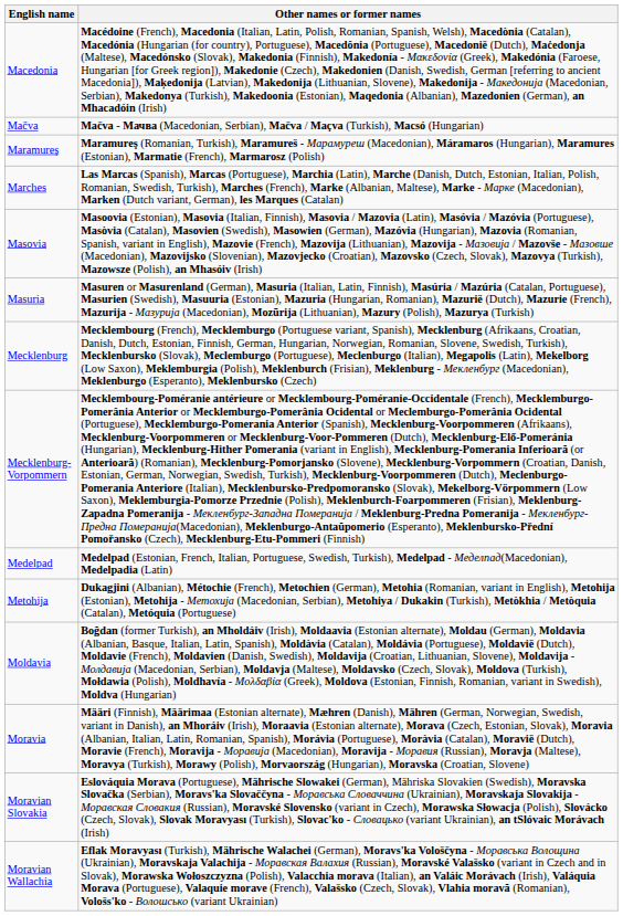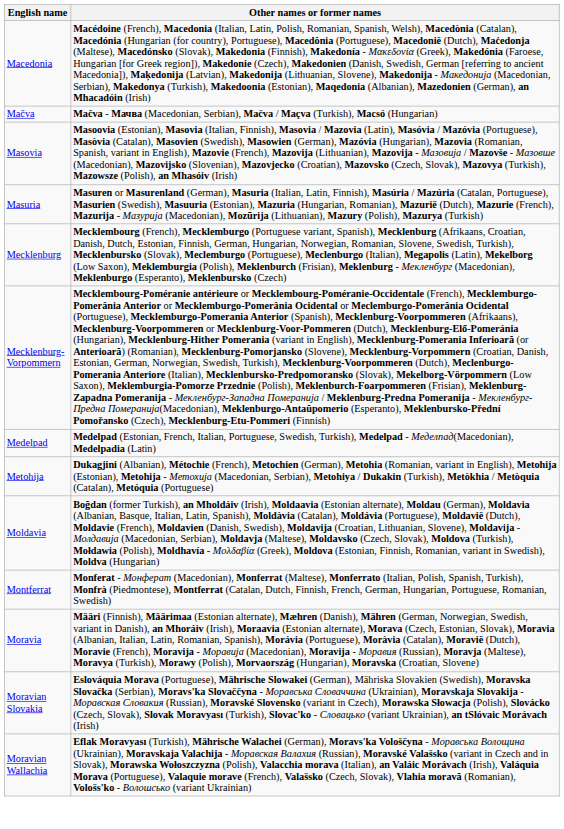 <table class="wikitable">
 <tr>
 <th>English name</th>
 <th>Other names or former names</th>
 </tr>
 <tr>
 <td><a href='#'>Macedonia</a></td>
 <td><strong>Macédoine</strong> (French), <strong>Macedonia</strong> (Italian, Latin, Polish, Romanian, Spanish, Welsh), <strong>Macedònia</strong> (Catalan), <strong>Macedónia</strong> (Hungarian (for country), Portuguese), <strong>Macedônia</strong> (Portuguese), <strong>Macedonië</strong> (Dutch), <strong>Maċedonja</strong> (Maltese), <strong>Macedónsko</strong> (Slovak), <strong>Makedonia</strong> (Finnish), <strong>Makedonía</strong> - <em>Μακεδονία</em> (Greek), <strong>Makedónia</strong> (Faroese, Hungarian [for Greek region]), <strong>Makedonie</strong> (Czech), <strong>Makedonien</strong> (Danish, Swedish, German [referring to ancient Macedonia]), <strong>Maķedonija</strong> (Latvian), <strong>Makedonija</strong> (Lithuanian, Slovene), <strong>Makedonija</strong> - <em>Македонија</em> (Macedonian, Serbian), <strong>Makedonya</strong> (Turkish), <strong>Makedoonia</strong> (Estonian), <strong>Maqedonia</strong> (Albanian), <strong>Mazedonien</strong> (German), <strong>an Mhacadóin</strong> (Irish)</td>
 </tr>
 <tr>
 <td><a href='#'>Mačva</a></td>
 <td><strong>Mačva</strong> - <strong>Мачва</strong> (Macedonian, Serbian), <strong>Mačva</strong> / <strong>Maçva</strong> (Turkish), <strong>Macsó</strong> (Hungarian)</td>
-</tr>
-<tr>
-<td><a href='#'>Maramureş</a></td>
-<td><strong>Maramureş</strong> (Romanian, Turkish), <strong>Maramureš</strong> - <em>Марамуреш</em> (Macedonian), <strong>Máramaros</strong> (Hungarian), <strong>Maramures</strong> (Estonian), <strong>Marmatie</strong> (French), <strong>Marmarosz</strong> (Polish)</td>
-</tr>
-<tr>
-<td><a href='#'>Marches</a></td>
-<td><strong>Las Marcas</strong> (Spanish), <strong>Marcas</strong> (Portuguese), <strong>Marchia</strong> (Latin), <strong>Marche</strong> (Danish, Dutch, Estonian, Italian, Polish, Romanian, Swedish, Turkish), <strong>Marches</strong> (French), <strong>Marke</strong> (Albanian, Maltese), <strong>Marke</strong> - <em>Марке</em> (Macedonian), <strong>Marken</strong> (Dutch variant, German), <strong>les Marques</strong> (Catalan)</td>
 </tr>
 <tr>
 <td><a href='#'>Masovia</a></td>
 <td><strong>Masoovia</strong> (Estonian), <strong>Masovia</strong> (Italian, Finnish), <strong>Masovia</strong> / <strong>Mazovia</strong> (Latin), <strong>Masóvia</strong> / <strong>Mazóvia</strong> (Portuguese), <strong>Masòvia</strong> (Catalan), <strong>Masovien</strong> (Swedish), <strong>Masowien</strong> (German), <strong>Mazóvia</strong> (Hungarian), <strong>Mazovia</strong> (Romanian, Spanish, variant in English), <strong>Mazovie</strong> (French), <strong>Mazovija</strong> (Lithuanian), <strong>Mazovija</strong> - <em>Мазовија</em> / <strong>Mazovše</strong> - <em>Мазовше</em> (Macedonian), <strong>Mazovijsko</strong> (Slovenian), <strong>Mazovjecko</strong> (Croatian), <strong>Mazovsko</strong> (Czech, Slovak), <strong>Mazovya</strong> (Turkish), <strong>Mazowsze</strong> (Polish), <strong>an Mhasóiv</strong> (Irish)</td>
 </tr>
 <tr>
 <td><a href='#'>Masuria</a></td>
 <td><strong>Masuren</strong> or <strong>Masurenland</strong> (German), <strong>Masuria</strong> (Italian, Latin, Finnish), <strong>Masúria</strong> / <strong>Mazúria</strong> (Catalan, Portuguese), <strong>Masurien</strong> (Swedish), <strong>Masuuria</strong> (Estonian), <strong>Mazuria</strong> (Hungarian, Romanian), <strong>Mazurië</strong> (Dutch), <strong>Mazurie</strong> (French), <strong>Mazurija</strong> - <em>Мазурија</em> (Macedonian), <strong>Mozūrija</strong> (Lithuanian), <strong>Mazury</strong> (Polish), <strong>Mazurya</strong> (Turkish)</td>
 </tr>
 <tr>
 <td><a href='#'>Mecklenburg</a></td>
 <td><strong>Mecklembourg</strong> (French), <strong>Mecklemburgo</strong> (Portuguese variant, Spanish), <strong>Mecklenburg</strong> (Afrikaans, Croatian, Danish, Dutch, Estonian, Finnish, German, Hungarian, Norwegian, Romanian, Slovene, Swedish, Turkish), <strong>Mecklenbursko</strong> (Slovak), <strong>Meclemburgo</strong> (Portuguese), <strong>Meclenburgo</strong> (Italian), <strong>Megapolis</strong> (Latin), <strong>Mekelborg</strong> (Low Saxon), <strong>Meklemburgia</strong> (Polish), <strong>Meklenburch</strong> (Frisian), <strong>Meklenburg</strong> - <em>Мекленбург</em> (Macedonian), <strong>Meklenburgo</strong> (Esperanto), <strong>Meklenbursko</strong> (Czech)</td>
 </tr>
 <tr>
 <td><a href='#'>Mecklenburg-Vorpommern</a></td>
 <td><strong>Mecklembourg-Poméranie antérieure</strong> or <strong>Mecklembourg-Poméranie-Occidentale</strong> (French), <strong>Mecklemburgo-Pomerânia Anterior</strong> or <strong>Mecklemburgo-Pomerânia Ocidental</strong> or <strong>Meclemburgo-Pomerânia Ocidental</strong> (Portuguese), <strong>Mecklemburgo-Pomerania Anterior</strong> (Spanish), <strong>Mecklenburg-Voorpommeren</strong> (Afrikaans), <strong>Mecklenburg-Voorpommeren</strong> or <strong>Mecklenburg-Voor-Pommeren</strong> (Dutch), <strong>Mecklenburg-Elő-Pomeránia</strong> (Hungarian), <strong>Mecklenburg-Hither Pomerania</strong> (variant in English), <strong>Mecklenburg-Pomerania Inferioară</strong> (or <strong>Anterioară</strong>) (Romanian), <strong>Mecklenburg-Pomorjansko</strong> (Slovene), <strong>Mecklenburg-Vorpommern</strong> (Croatian, Danish, Estonian, German, Norwegian, Swedish, Turkish), <strong>Mecklenburg-Voorpommeren</strong> (Dutch), <strong>Meclenburgo-Pomerania Anteriore</strong> (Italian), <strong>Mecklenbursko-Predpomoransko</strong> (Slovak), <strong>Mekelborg-Vörpommern</strong> (Low Saxon), <strong>Meklemburgia-Pomorze Przednie</strong> (Polish), <strong>Meklenburch-Foarpommeren</strong> (Frisian), <strong>Meklenburg-Zapadna Pomeranija</strong> - <em>Мекленбург-Западна Померанија</em> / <strong>Meklenburg-Predna Pomeranija</strong> - <em>Мекленбург-Предна Померанија</em>(Macedonian), <strong>Meklenburgo-Antaŭpomerio</strong> (Esperanto), <strong>Meklenbursko-Přední Pomořansko</strong> (Czech), <strong>Mecklenburg-Etu-Pommeri</strong> (Finnish)</td>
 </tr>
 <tr>
 <td><a href='#'>Medelpad</a></td>
 <td><strong>Medelpad</strong> (Estonian, French, Italian, Portuguese, Swedish, Turkish), <strong>Medelpad</strong> - <em>Меделпад</em>(Macedonian), <strong>Medelpadia</strong> (Latin)</td>
 </tr>
 <tr>
 <td><a href='#'>Metohija</a></td>
 <td><strong>Dukagjini</strong> (Albanian), <strong>Métochie</strong> (French), <strong>Metochien</strong> (German), <strong>Metohia</strong> (Romanian, variant in English), <strong>Metohija</strong> (Estonian), <strong>Metohija</strong> - <em>Метохија</em> (Macedonian, Serbian), <strong>Metohiya</strong> / <strong>Dukakin</strong> (Turkish), <strong>Metòkhia</strong> / <strong>Metòquia</strong> (Catalan), <strong>Metóquia</strong> (Portuguese)</td>
 </tr>
 <tr>
 <td><a href='#'>Moldavia</a></td>
 <td><strong>Boğdan</strong> (former Turkish), <strong>an Mholdáiv</strong> (Irish), <strong>Moldaavia</strong> (Estonian alternate), <strong>Moldau</strong> (German), <strong>Moldavia</strong> (Albanian, Basque, Italian, Latin, Spanish), <strong>Moldàvia</strong> (Catalan), <strong>Moldávia</strong> (Portuguese), <strong>Moldavië</strong> (Dutch), <strong>Moldavie</strong> (French), <strong>Moldavien</strong> (Danish, Swedish), <strong>Moldavija</strong> (Croatian, Lithuanian, Slovene), <strong>Moldavija</strong> - <em>Молдавија</em> (Macedonian, Serbian), <strong>Moldavja</strong> (Maltese), <strong>Moldavsko</strong> (Czech, Slovak), <strong>Moldova</strong> (Turkish), <strong>Mołdawia</strong> (Polish), <strong>Moldhavía</strong> - <em>Μολδαβία</em> (Greek), <strong>Moldova</strong> (Estonian, Finnish, Romanian, variant in Swedish), <strong>Moldva</strong> (Hungarian)</td>
 </tr>
 <tr>
+<td><a href='#'>Montferrat</a></td>
+<td><strong>Monferat</strong> - <em>Монферат</em> (Macedonian), <strong>Monferrat</strong> (Maltese), <strong>Monferrato</strong> (Italian, Polish, Spanish, Turkish), <strong>Monfrà</strong> (Piedmontese), <strong>Montferrat</strong> (Catalan, Dutch, Finnish, French, German, Hungarian, Portuguese, Romanian, Swedish)</td>
+</tr>
+<tr>
 <td><a href='#'>Moravia</a></td>
 <td><strong>Määri</strong> (Finnish), <strong>Määrimaa</strong> (Estonian alternate), <strong>Mæhren</strong> (Danish), <strong>Mähren</strong> (German, Norwegian, Swedish, variant in Danish), <strong>an Mhoráiv</strong> (Irish), <strong>Moraavia</strong> (Estonian alternate), <strong>Morava</strong> (Czech, Estonian, Slovak), <strong>Moravia</strong> (Albanian, Italian, Latin, Romanian, Spanish), <strong>Morávia</strong> (Portuguese), <strong>Moràvia</strong> (Catalan), <strong>Moravië</strong> (Dutch), <strong>Moravie</strong> (French), <strong>Moravija</strong> - <em>Моравија</em> (Macedonian), <strong>Moravija</strong> - <em>Моравия</em> (Russian), <strong>Moravja</strong> (Maltese), <strong>Moravya</strong> (Turkish), <strong>Morawy</strong> (Polish), <strong>Morvaország</strong> (Hungarian), <strong>Moravska</strong> (Croatian, Slovene)</td>
 </tr>
 <tr>
 <td><a href='#'>Moravian Slovakia</a></td>
 <td><strong>Eslováquia Morava</strong> (Portuguese), <strong>Mährische Slowakei</strong> (German), Mähriska Slovakien (Swedish), <strong>Moravska Slovačka</strong> (Serbian), <strong>Moravs'ka Slovaččyna</strong> - <em>Моравська Словаччина</em> (Ukrainian), <strong>Moravskaja Slovakija</strong> - <em>Моравская Словакия</em> (Russian), <strong>Moravské Slovensko</strong> (variant in Czech), <strong>Morawska Słowacja</strong> (Polish), <strong>Slovácko</strong> (Czech, Slovak), <strong>Slovak Moravyası</strong> (Turkish), <strong>Slovac'ko</strong> - <em>Словацько</em> (variant Ukrainian), <strong>an tSlóvaic Morávach</strong> (Irish)</td>
 </tr>
 <tr>
 <td><a href='#'>Moravian Wallachia</a></td>
 <td><strong>Eflak Moravyası</strong> (Turkish), <strong>Mährische Walachei</strong> (German), <strong>Moravs'ka Vološčyna</strong> - <em>Моравська Волощина</em> (Ukrainian), <strong>Moravskaja Valachija</strong> - <em>Моравская Валахия</em> (Russian), <strong>Moravské Valašsko</strong> (variant in Czech and in Slovak), <strong>Morawska Wołoszczyzna</strong> (Polish), <strong>Valacchia morava</strong> (Italian), <strong>an Valáic Morávach</strong> (Irish), <strong>Valáquia Morava</strong> (Portuguese), <strong>Valaquie morave</strong> (French), <strong>Valašsko</strong> (Czech, Slovak), <strong>Vlahia moravă</strong> (Romanian), <strong>Vološs'ko</strong> - <em>Волошсько</em> (variant Ukrainian)</td>
 </tr>
 </table>
